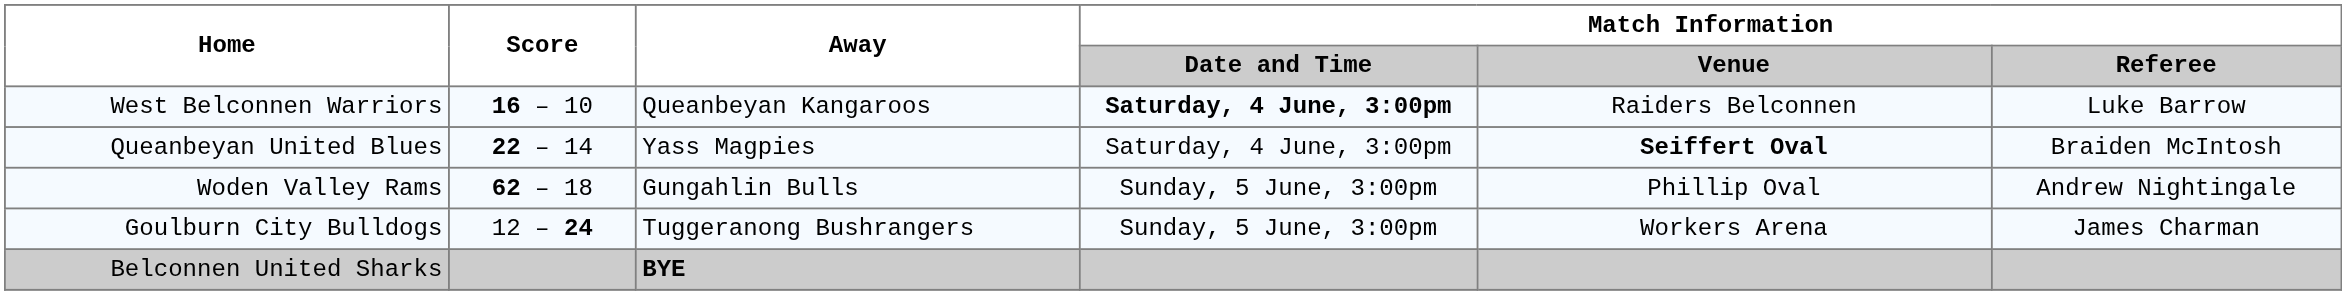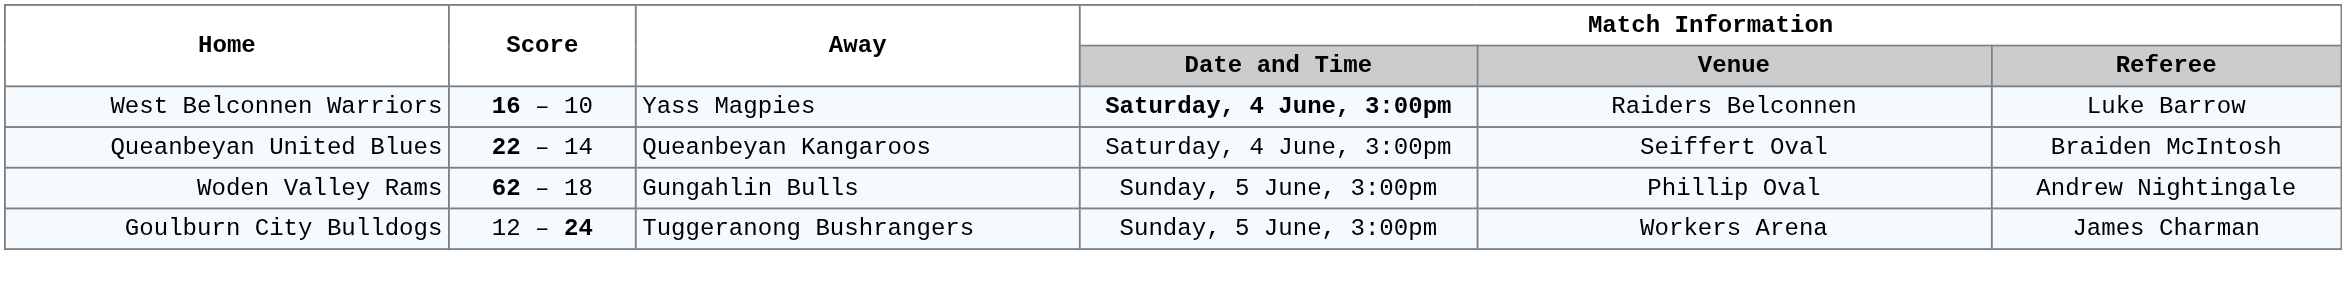 <table border="1" cellpadding="3" cellspacing="0" width="100%" style="border-collapse:collapse;  text-align:center;">
 <tr>
 <th rowspan="2" width="19%">Home</th>
 <th rowspan="2" width="8%">Score</th>
 <th rowspan="2" width="19%">Away</th>
 <th colspan="3">Match Information</th>
 </tr>
 <tr style="background:#CCCCCC">
 <th width="17%">Date and Time</th>
 <th width="22%">Venue</th>
 <th width="50%">Referee</th>
 </tr>
 <tr style="text-align:center; background:#f5faff;">
 <td align="right">West Belconnen Warriors </td>
 <td><strong>16</strong> – 10</td>
-<td align="left"> Queanbeyan Kangaroos</td>
+<td align="left"> Yass Magpies</td>
 <td><strong>Saturday, 4 June, 3:00pm</strong></td>
 <td>Raiders Belconnen</td>
 <td>Luke Barrow</td>
 </tr>
 <tr style="text-align:center; background:#f5faff;">
 <td align="right">Queanbeyan United Blues </td>
 <td><strong>22</strong> – 14</td>
-<td align="left"> Yass Magpies</td>
+<td align="left"> Queanbeyan Kangaroos</td>
 <td>Saturday, 4 June, 3:00pm</td>
-<td><strong>Seiffert Oval</strong></td>
+<td>Seiffert Oval</td>
 <td>Braiden McIntosh</td>
 </tr>
 <tr style="text-align:center; background:#f5faff;">
 <td align="right">Woden Valley Rams </td>
 <td><strong>62</strong> – 18</td>
 <td align="left"> Gungahlin Bulls</td>
 <td>Sunday, 5 June, 3:00pm</td>
 <td>Phillip Oval</td>
 <td>Andrew Nightingale</td>
 </tr>
 <tr style="text-align:center; background:#f5faff;">
 <td align="right">Goulburn City Bulldogs </td>
 <td>12 – <strong>24</strong></td>
 <td align="left"> Tuggeranong Bushrangers</td>
 <td>Sunday, 5 June, 3:00pm</td>
 <td>Workers Arena</td>
 <td>James Charman</td>
 </tr>
-<tr style="text-align:center; background:#CCCCCC;">
-<td align="right">Belconnen United Sharks </td>
-<td></td>
-<td align="left"><strong>BYE</strong></td>
-<td></td>
-<td></td>
-<td></td>
-</tr>
 </table>
